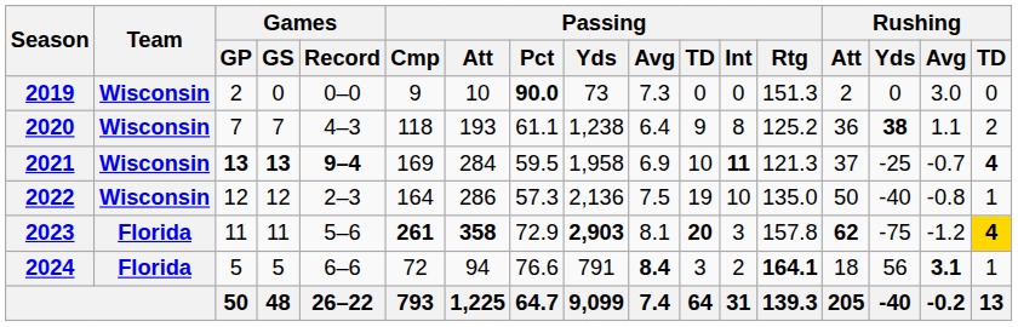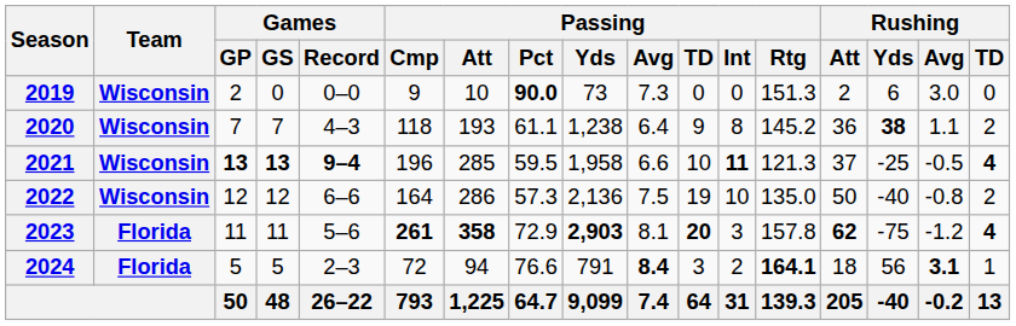 <table class=wikitable style="text-align:center;">
 <tr>
 <th rowspan="2">Season</th>
 <th rowspan="2">Team</th>
 <th colspan="3">Games</th>
 <th colspan="8">Passing</th>
 <th colspan="5">Rushing</th>
 </tr>
 <tr>
 <th>GP</th>
 <th>GS</th>
 <th>Record</th>
 <th>Cmp</th>
 <th>Att</th>
 <th>Pct</th>
 <th>Yds</th>
 <th>Avg</th>
 <th>TD</th>
 <th>Int</th>
 <th>Rtg</th>
 <th>Att</th>
 <th>Yds</th>
 <th>Avg</th>
 <th>TD</th>
 </tr>
 <tr>
 <th><a href='#'>2019</a></th>
 <th><a href='#'>Wisconsin</a></th>
 <td>2</td>
 <td>0</td>
 <td>0–0</td>
 <td>9</td>
 <td>10</td>
 <td><strong>90.0</strong></td>
 <td>73</td>
 <td>7.3</td>
 <td>0</td>
 <td>0</td>
 <td>151.3</td>
 <td>2</td>
-<td>0</td>
+<td>6</td>
 <td>3.0</td>
 <td>0</td>
 </tr>
 <tr>
 <th><a href='#'>2020</a></th>
 <th><a href='#'>Wisconsin</a></th>
 <td>7</td>
 <td>7</td>
 <td>4–3</td>
 <td>118</td>
 <td>193</td>
 <td>61.1</td>
 <td>1,238</td>
 <td>6.4</td>
 <td>9</td>
 <td>8</td>
-<td>125.2</td>
+<td>145.2</td>
 <td>36</td>
 <td><strong>38</strong></td>
 <td>1.1</td>
 <td>2</td>
 </tr>
 <tr>
 <th><a href='#'>2021</a></th>
 <th><a href='#'>Wisconsin</a></th>
 <td><strong>13</strong></td>
 <td><strong>13</strong></td>
 <td><strong>9–4</strong></td>
-<td>169</td>
-<td>284</td>
+<td>196</td>
+<td>285</td>
 <td>59.5</td>
 <td>1,958</td>
-<td>6.9</td>
+<td>6.6</td>
 <td>10</td>
 <td><strong>11</strong></td>
 <td>121.3</td>
 <td>37</td>
 <td>-25</td>
-<td>-0.7</td>
+<td>-0.5</td>
 <td><strong>4</strong></td>
 </tr>
 <tr>
 <th><a href='#'>2022</a></th>
 <th><a href='#'>Wisconsin</a></th>
 <td>12</td>
 <td>12</td>
-<td>2–3</td>
+<td>6–6</td>
 <td>164</td>
 <td>286</td>
 <td>57.3</td>
 <td>2,136</td>
 <td>7.5</td>
 <td>19</td>
 <td>10</td>
 <td>135.0</td>
 <td>50</td>
 <td>-40</td>
 <td>-0.8</td>
-<td>1</td>
+<td>2</td>
 </tr>
 <tr>
 <th><a href='#'>2023</a></th>
 <th><a href='#'>Florida</a></th>
 <td>11</td>
 <td>11</td>
 <td>5–6</td>
 <td><strong>261</strong></td>
 <td><strong>358</strong></td>
 <td>72.9</td>
 <td><strong>2,903</strong></td>
 <td>8.1</td>
 <td><strong>20</strong></td>
 <td>3</td>
 <td>157.8</td>
 <td><strong>62</strong></td>
 <td>-75</td>
 <td>-1.2</td>
-<td style="background: gold;"><strong>4</strong></td>
+<td><strong>4</strong></td>
 </tr>
 <tr>
 <th><a href='#'>2024</a></th>
 <th><a href='#'>Florida</a></th>
 <td>5</td>
 <td>5</td>
-<td>6–6</td>
+<td>2–3</td>
 <td>72</td>
 <td>94</td>
 <td>76.6</td>
 <td>791</td>
 <td><strong>8.4</strong></td>
 <td>3</td>
 <td>2</td>
 <td><strong>164.1</strong></td>
 <td>18</td>
 <td>56</td>
 <td><strong>3.1</strong></td>
 <td>1</td>
 </tr>
 <tr>
 <th colspan="2"></th>
 <th>50</th>
 <th>48</th>
 <th>26–22</th>
 <th>793</th>
 <th>1,225</th>
 <th>64.7</th>
 <th>9,099</th>
 <th>7.4</th>
 <th>64</th>
 <th>31</th>
 <th>139.3</th>
 <th>205</th>
 <th>-40</th>
 <th>-0.2</th>
 <th>13</th>
 </tr>
 </table>
